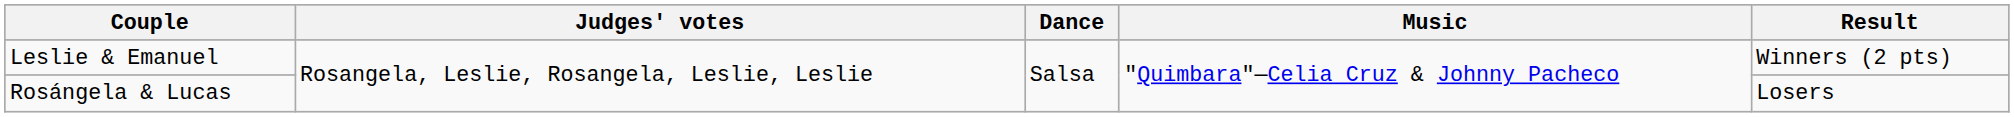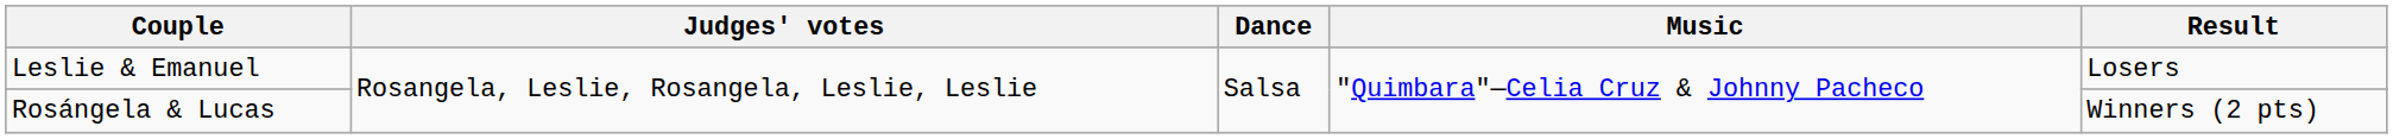 <table class="wikitable sortable" style="width:95%; white-space:nowrap">
 <tr>
 <th>Couple<br></th>
 <th>Judges' votes</th>
 <th>Dance</th>
 <th>Music</th>
 <th>Result</th>
 </tr>
 <tr>
 <td>Leslie & Emanuel<br></td>
 <td rowspan=2>Rosangela, Leslie, Rosangela, Leslie, Leslie</td>
 <td rowspan=2>Salsa</td>
 <td rowspan=2>"<a href='#'>Quimbara</a>"—<a href='#'>Celia Cruz</a> & <a href='#'>Johnny Pacheco</a></td>
-<td>Winners (2 pts)</td>
+<td>Losers</td>
 </tr>
 <tr>
 <td>Rosángela & Lucas<br></td>
-<td>Losers</td>
+<td>Winners (2 pts)</td>
 </tr>
 </table>
